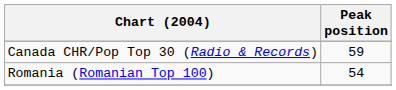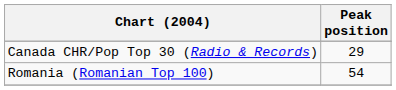 <table class="wikitable sortable">
 <tr>
 <th>Chart (2004)</th>
 <th>Peak<br>position</th>
 </tr>
 <tr>
 </tr>
 <tr>
 <td>Canada CHR/Pop Top 30 (<em><a href='#'>Radio & Records</a></em>)</td>
-<td style="text-align:center;">59</td>
+<td style="text-align:center;">29</td>
 </tr>
 <tr>
 <td>Romania (<a href='#'>Romanian Top 100</a>)</td>
 <td style="text-align:center;">54</td>
 </tr>
 <tr>
 </tr>
 <tr>
 </tr>
 </table>
